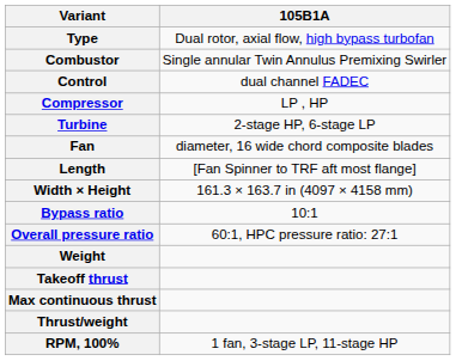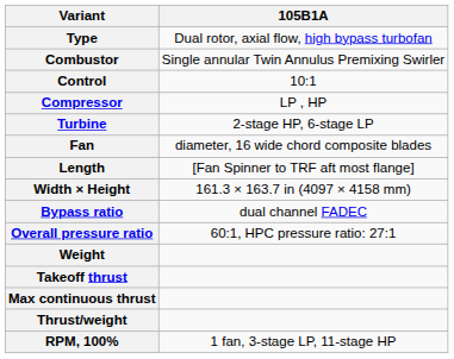 <table class="wikitable" style="text-align:center">
 <tr>
 <th>Variant</th>
 <th>105B1A</th>
 </tr>
 <tr>
 <th>Type</th>
 <td>Dual rotor, axial flow, <a href='#'>high bypass turbofan</a></td>
 </tr>
 <tr>
 <th>Combustor</th>
 <td>Single annular Twin Annulus Premixing Swirler</td>
 </tr>
 <tr>
 <th>Control</th>
-<td>dual channel <a href='#'>FADEC</a></td>
+<td>10:1</td>
 </tr>
 <tr>
 <th><a href='#'>Compressor</a></th>
 <td>LP , HP </td>
 </tr>
 <tr>
 <th><a href='#'>Turbine</a></th>
 <td>2-stage HP, 6-stage LP</td>
 </tr>
 <tr>
 <th>Fan</th>
 <td> diameter, 16 wide chord composite blades</td>
 </tr>
 <tr>
 <th>Length</th>
 <td> [Fan Spinner to TRF aft most flange]</td>
 </tr>
 <tr>
 <th>Width × Height</th>
 <td>161.3 × 163.7 in (4097 × 4158 mm)</td>
 </tr>
 <tr>
 <th><a href='#'>Bypass ratio</a></th>
-<td>10:1</td>
+<td>dual channel <a href='#'>FADEC</a></td>
 </tr>
 <tr>
 <th><a href='#'>Overall pressure ratio</a></th>
 <td>60:1, HPC pressure ratio: 27:1</td>
 </tr>
 <tr>
 <th>Weight</th>
 <td></td>
 </tr>
 <tr>
 <th>Takeoff <a href='#'>thrust</a></th>
 <td></td>
 </tr>
 <tr>
 <th>Max continuous thrust</th>
 <td></td>
 </tr>
 <tr>
 <th>Thrust/weight</th>
 <td></td>
 </tr>
 <tr>
 <th>RPM, 100%</th>
 <td>1 fan, 3-stage LP, 11-stage HP</td>
 </tr>
 </table>
